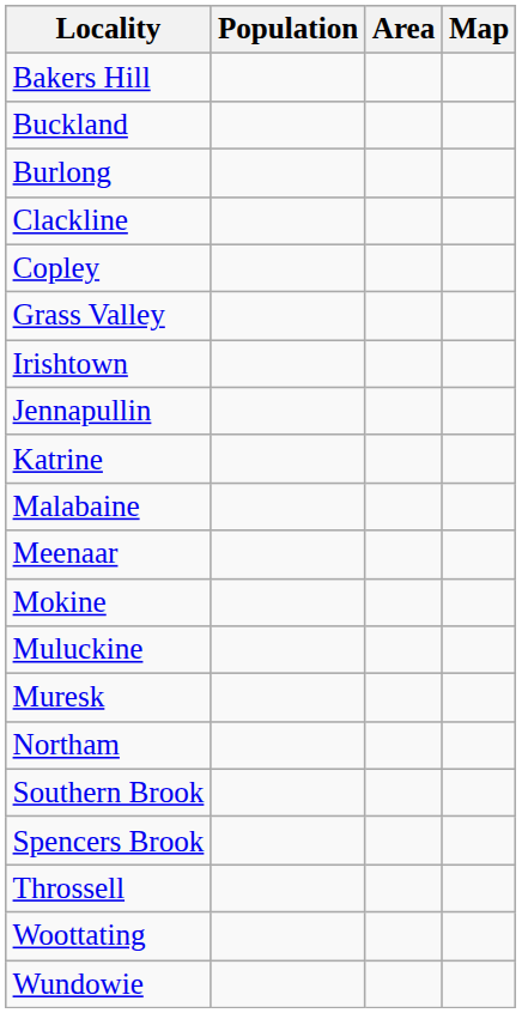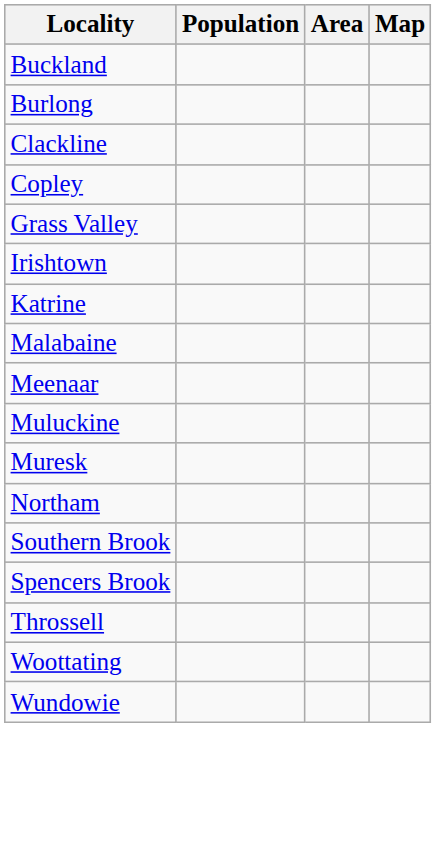 <table class="wikitable sortable">
 <tr>
 <th>Locality</th>
 <th data-sort-type=number>Population</th>
 <th data-sort-type=number>Area</th>
 <th>Map</th>
-</tr>
-<tr>
-<td><a href='#'>Bakers Hill</a></td>
-<td></td>
-<td></td>
-<td></td>
 </tr>
 <tr>
 <td><a href='#'>Buckland</a></td>
 <td></td>
 <td></td>
 <td></td>
 </tr>
 <tr>
 <td><a href='#'>Burlong</a></td>
 <td></td>
 <td></td>
 <td></td>
 </tr>
 <tr>
 <td><a href='#'>Clackline</a></td>
 <td></td>
 <td></td>
 <td></td>
 </tr>
 <tr>
 <td><a href='#'>Copley</a></td>
 <td></td>
 <td></td>
 <td></td>
 </tr>
 <tr>
 <td><a href='#'>Grass Valley</a></td>
 <td></td>
 <td></td>
 <td></td>
 </tr>
 <tr>
 <td><a href='#'>Irishtown</a></td>
 <td></td>
 <td></td>
 <td></td>
 </tr>
 <tr>
-<td><a href='#'>Jennapullin</a></td>
-<td></td>
-<td></td>
-<td></td>
-</tr>
-<tr>
 <td><a href='#'>Katrine</a></td>
 <td></td>
 <td></td>
 <td></td>
 </tr>
 <tr>
 <td><a href='#'>Malabaine</a></td>
 <td></td>
 <td></td>
 <td></td>
 </tr>
 <tr>
 <td><a href='#'>Meenaar</a></td>
-<td></td>
-<td></td>
-<td></td>
-</tr>
-<tr>
-<td><a href='#'>Mokine</a></td>
 <td></td>
 <td></td>
 <td></td>
 </tr>
 <tr>
 <td><a href='#'>Muluckine</a></td>
 <td></td>
 <td></td>
 <td></td>
 </tr>
 <tr>
 <td><a href='#'>Muresk</a></td>
 <td></td>
 <td></td>
 <td></td>
 </tr>
 <tr>
 <td><a href='#'>Northam</a></td>
 <td></td>
 <td></td>
 <td></td>
 </tr>
 <tr>
 <td><a href='#'>Southern Brook</a></td>
 <td></td>
 <td></td>
 <td></td>
 </tr>
 <tr>
 <td><a href='#'>Spencers Brook</a></td>
 <td></td>
 <td></td>
 <td></td>
 </tr>
 <tr>
 <td><a href='#'>Throssell</a></td>
 <td></td>
 <td></td>
 <td></td>
 </tr>
 <tr>
 <td><a href='#'>Woottating</a></td>
 <td></td>
 <td></td>
 <td></td>
 </tr>
 <tr>
 <td><a href='#'>Wundowie</a></td>
 <td></td>
 <td></td>
 <td></td>
 </tr>
 </table>
